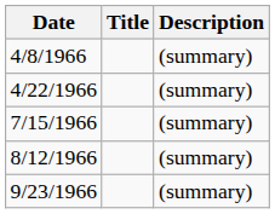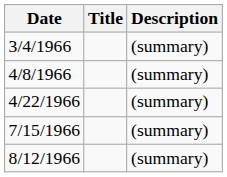 <table class="wikitable">
 <tr>
 <th>Date</th>
 <th>Title</th>
 <th>Description</th>
+</tr>
+<tr>
+<td>3/4/1966</td>
+<td></td>
+<td>(summary)</td>
 </tr>
 <tr>
 <td>4/8/1966</td>
 <td></td>
 <td>(summary)</td>
 </tr>
 <tr>
 <td>4/22/1966</td>
 <td></td>
 <td>(summary)</td>
 </tr>
 <tr>
 <td>7/15/1966</td>
 <td></td>
 <td>(summary)</td>
 </tr>
 <tr>
 <td>8/12/1966</td>
 <td></td>
 <td>(summary)</td>
 </tr>
-<tr>
-<td>9/23/1966</td>
-<td></td>
-<td>(summary)</td>
-</tr>
 </table>
